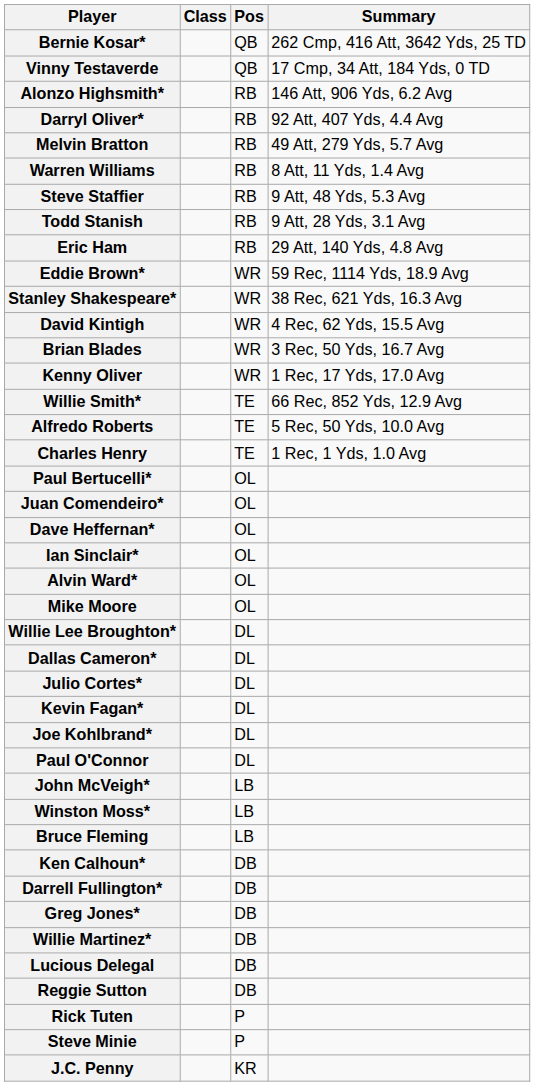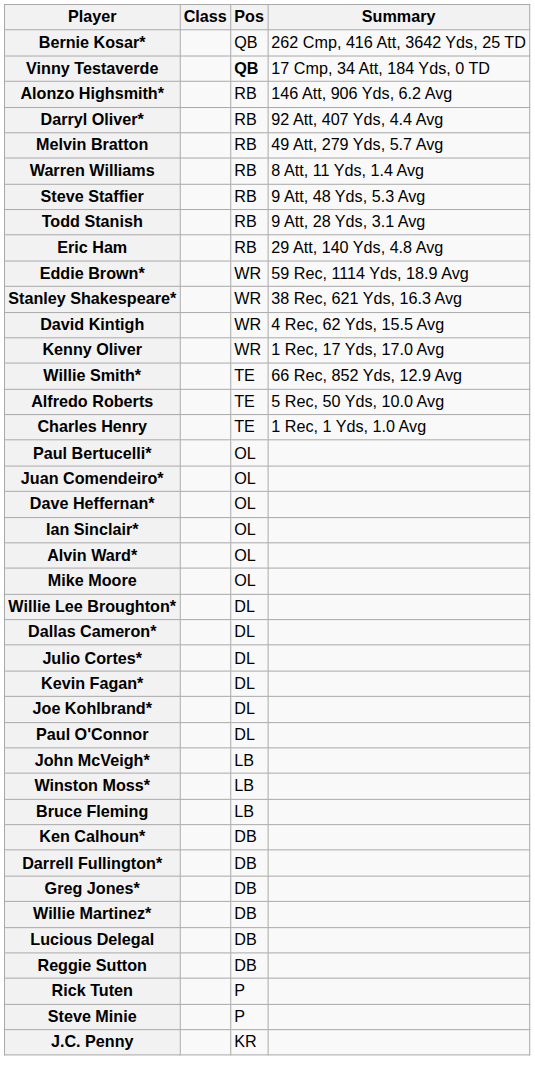 <table class="wikitable sortable">
 <tr>
 <th>Player</th>
 <th>Class</th>
 <th>Pos</th>
 <th>Summary</th>
 </tr>
 <tr>
 <th>Bernie Kosar*</th>
 <td></td>
 <td>QB</td>
 <td>262 Cmp, 416 Att, 3642 Yds, 25 TD</td>
 </tr>
 <tr>
 <th>Vinny Testaverde</th>
 <td></td>
-<td>QB</td>
+<td><strong>QB</strong></td>
 <td>17 Cmp, 34 Att, 184 Yds, 0 TD</td>
 </tr>
 <tr>
 <th>Alonzo Highsmith*</th>
 <td></td>
 <td>RB</td>
 <td>146 Att, 906 Yds, 6.2 Avg</td>
 </tr>
 <tr>
 <th>Darryl Oliver*</th>
 <td></td>
 <td>RB</td>
 <td>92 Att, 407 Yds, 4.4 Avg</td>
 </tr>
 <tr>
 <th>Melvin Bratton</th>
 <td></td>
 <td>RB</td>
 <td>49 Att, 279 Yds, 5.7 Avg</td>
 </tr>
 <tr>
 <th>Warren Williams</th>
 <td></td>
 <td>RB</td>
 <td>8 Att, 11 Yds, 1.4 Avg</td>
 </tr>
 <tr>
 <th>Steve Staffier</th>
 <td></td>
 <td>RB</td>
 <td>9 Att, 48 Yds, 5.3 Avg</td>
 </tr>
 <tr>
 <th>Todd Stanish</th>
 <td></td>
 <td>RB</td>
 <td>9 Att, 28 Yds, 3.1 Avg</td>
 </tr>
 <tr>
 <th>Eric Ham</th>
 <td></td>
 <td>RB</td>
 <td>29 Att, 140 Yds, 4.8 Avg</td>
 </tr>
 <tr>
 <th>Eddie Brown*</th>
 <td></td>
 <td>WR</td>
 <td>59 Rec, 1114 Yds, 18.9 Avg</td>
 </tr>
 <tr>
 <th>Stanley Shakespeare*</th>
 <td></td>
 <td>WR</td>
 <td>38 Rec, 621 Yds, 16.3 Avg</td>
 </tr>
 <tr>
 <th>David Kintigh</th>
 <td></td>
 <td>WR</td>
 <td>4 Rec, 62 Yds, 15.5 Avg</td>
-</tr>
-<tr>
-<th>Brian Blades</th>
-<td></td>
-<td>WR</td>
-<td>3 Rec, 50 Yds, 16.7 Avg</td>
 </tr>
 <tr>
 <th>Kenny Oliver</th>
 <td></td>
 <td>WR</td>
 <td>1 Rec, 17 Yds, 17.0 Avg</td>
 </tr>
 <tr>
 <th>Willie Smith*</th>
 <td></td>
 <td>TE</td>
 <td>66 Rec, 852 Yds, 12.9 Avg</td>
 </tr>
 <tr>
 <th>Alfredo Roberts</th>
 <td></td>
 <td>TE</td>
 <td>5 Rec, 50 Yds, 10.0 Avg</td>
 </tr>
 <tr>
 <th>Charles Henry</th>
 <td></td>
 <td>TE</td>
 <td>1 Rec, 1 Yds, 1.0 Avg</td>
 </tr>
 <tr>
 <th>Paul Bertucelli*</th>
 <td></td>
 <td>OL</td>
 <td></td>
 </tr>
 <tr>
 <th>Juan Comendeiro*</th>
 <td></td>
 <td>OL</td>
 <td></td>
 </tr>
 <tr>
 <th>Dave Heffernan*</th>
 <td></td>
 <td>OL</td>
 <td></td>
 </tr>
 <tr>
 <th>Ian Sinclair*</th>
 <td></td>
 <td>OL</td>
 <td></td>
 </tr>
 <tr>
 <th>Alvin Ward*</th>
 <td></td>
 <td>OL</td>
 <td></td>
 </tr>
 <tr>
 <th>Mike Moore</th>
 <td></td>
 <td>OL</td>
 <td></td>
 </tr>
 <tr>
 <th>Willie Lee Broughton*</th>
 <td></td>
 <td>DL</td>
 <td></td>
 </tr>
 <tr>
 <th>Dallas Cameron*</th>
 <td></td>
 <td>DL</td>
 <td></td>
 </tr>
 <tr>
 <th>Julio Cortes*</th>
 <td></td>
 <td>DL</td>
 <td></td>
 </tr>
 <tr>
 <th>Kevin Fagan*</th>
 <td></td>
 <td>DL</td>
 <td></td>
 </tr>
 <tr>
 <th>Joe Kohlbrand*</th>
 <td></td>
 <td>DL</td>
 <td></td>
 </tr>
 <tr>
 <th>Paul O'Connor</th>
 <td></td>
 <td>DL</td>
 <td></td>
 </tr>
 <tr>
 <th>John McVeigh*</th>
 <td></td>
 <td>LB</td>
 <td></td>
 </tr>
 <tr>
 <th>Winston Moss*</th>
 <td></td>
 <td>LB</td>
 <td></td>
 </tr>
 <tr>
 <th>Bruce Fleming</th>
 <td></td>
 <td>LB</td>
 <td></td>
 </tr>
 <tr>
 <th>Ken Calhoun*</th>
 <td></td>
 <td>DB</td>
 <td></td>
 </tr>
 <tr>
 <th>Darrell Fullington*</th>
 <td></td>
 <td>DB</td>
 <td></td>
 </tr>
 <tr>
 <th>Greg Jones*</th>
 <td></td>
 <td>DB</td>
 <td></td>
 </tr>
 <tr>
 <th>Willie Martinez*</th>
 <td></td>
 <td>DB</td>
 <td></td>
 </tr>
 <tr>
 <th>Lucious Delegal</th>
 <td></td>
 <td>DB</td>
 <td></td>
 </tr>
 <tr>
 <th>Reggie Sutton</th>
 <td></td>
 <td>DB</td>
 <td></td>
 </tr>
 <tr>
 <th>Rick Tuten</th>
 <td></td>
 <td>P</td>
 <td></td>
 </tr>
 <tr>
 <th>Steve Minie</th>
 <td></td>
 <td>P</td>
 <td></td>
 </tr>
 <tr>
 <th>J.C. Penny</th>
 <td></td>
 <td>KR</td>
 </tr>
 </table>
